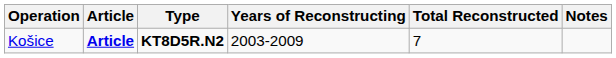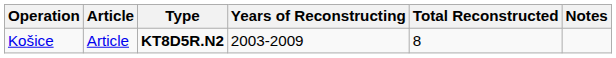 <table class="wikitable sortable mw-collapsible mw-collapsed">
 <tr>
 <th>Operation</th>
 <th>Article</th>
 <th>Type</th>
 <th>Years of Reconstructing</th>
 <th>Total Reconstructed</th>
 <th>Notes</th>
 </tr>
 <tr>
 <td><a href='#'>Košice</a></td>
-<td><strong><a href='#'>Article</a></strong></td>
+<td><a href='#'>Article</a></td>
 <td><strong>KT8D5R.N2</strong></td>
 <td>2003-2009</td>
-<td>7</td>
+<td>8</td>
 <td></td>
 </tr>
 </table>
